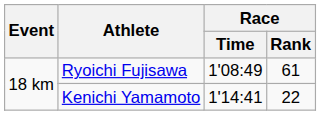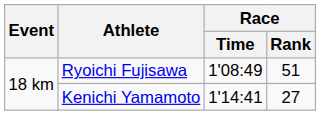 <table class="wikitable" border="1" style="font-size:90%">
 <tr>
 <th rowspan=2>Event</th>
 <th rowspan=2>Athlete</th>
 <th colspan=2>Race</th>
 </tr>
 <tr>
 <th>Time</th>
 <th>Rank</th>
 </tr>
 <tr>
 <td rowspan=2>18 km</td>
 <td><a href='#'>Ryoichi Fujisawa</a></td>
 <td align=center>1'08:49</td>
-<td align=center>61</td>
+<td align=center>51</td>
 </tr>
 <tr>
 <td><a href='#'>Kenichi Yamamoto</a></td>
 <td align=center>1'14:41</td>
-<td align=center>22</td>
+<td align=center>27</td>
 </tr>
 </table>
